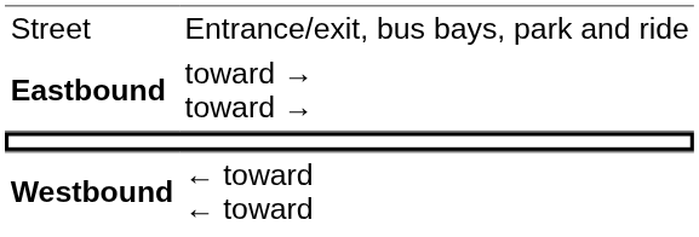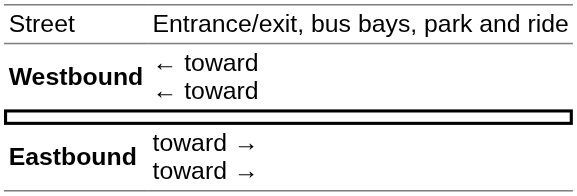 <table table border=0 cellspacing=0 cellpadding=3>
 <tr>
 <td style="border-top:solid 1px gray" valign=top>Street</td>
 <td style="border-top:solid 1px gray" valign=top>Entrance/exit, bus bays, park and ride</td>
 </tr>
 <tr>
-<td style="border-bottom:solid 1px gray"><strong>Eastbound</strong></td>
-<td style="border-bottom:solid 1px gray">  toward   →<br>  toward   →</td>
+<td style="border-top:solid 1px gray"><strong>Westbound</strong></td>
+<td style="border-top:solid 1px gray">←  toward  <br>←  toward  </td>
 </tr>
 <tr>
 <td style="border-top:solid 2px black;border-right:solid 2px black;border-left:solid 2px black;border-bottom:solid 2px black;text-align:center" colspan=2></td>
 </tr>
 <tr>
-<td style="border-top:solid 1px gray"><strong>Westbound</strong></td>
-<td style="border-top:solid 1px gray">←  toward  <br>←  toward  </td>
+<td style="border-bottom:solid 1px gray"><strong>Eastbound</strong></td>
+<td style="border-bottom:solid 1px gray">  toward   →<br>  toward   →</td>
 </tr>
 </table>
